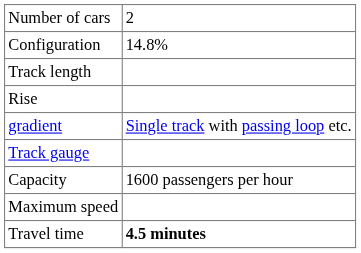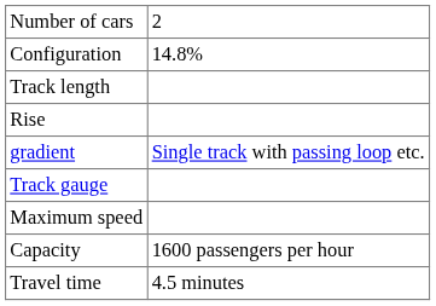 <table border="1" cellspacing="0" cellpadding="3" style="border-collapse:collapse; font-size:95%; margin-right:10px; margin-bottom:5px;">
 <tr>
 <td>Number of cars</td>
 <td>2</td>
 </tr>
 <tr>
 <td>Configuration</td>
 <td>14.8%</td>
 </tr>
 <tr>
 <td>Track length</td>
 <td></td>
 </tr>
 <tr>
 <td>Rise</td>
 <td></td>
 </tr>
 <tr>
 <td><a href='#'>gradient</a></td>
 <td><a href='#'>Single track</a> with <a href='#'>passing loop</a> etc.</td>
 </tr>
 <tr>
 <td><a href='#'>Track gauge</a></td>
 <td></td>
 </tr>
 <tr>
+<td>Maximum speed</td>
+<td></td>
+</tr>
+<tr>
 <td>Capacity</td>
 <td>1600 passengers per hour</td>
 </tr>
 <tr>
-<td>Maximum speed</td>
-<td></td>
-</tr>
-<tr>
 <td>Travel time</td>
-<td><strong>4.5 minutes</strong></td>
+<td>4.5 minutes</td>
 </tr>
 <tr>
 </tr>
 </table>
